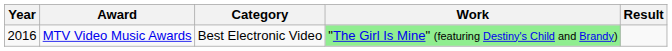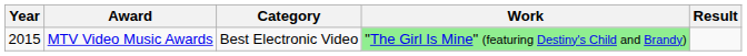 <table class="wikitable">
 <tr>
 <th scope="col">Year</th>
 <th scope="col">Award</th>
 <th>Category</th>
 <th scope="col">Work</th>
 <th scope="col">Result</th>
 </tr>
 <tr>
-<td>2016</td>
+<td>2015</td>
 <td><a href='#'>MTV Video Music Awards</a></td>
 <td>Best Electronic Video</td>
 <td style="background: lightgreen;">"<a href='#'>The Girl Is Mine</a>" <small>(featuring <a href='#'>Destiny's Child</a> and <a href='#'>Brandy</a>)</small></td>
 <td></td>
 </tr>
 </table>
